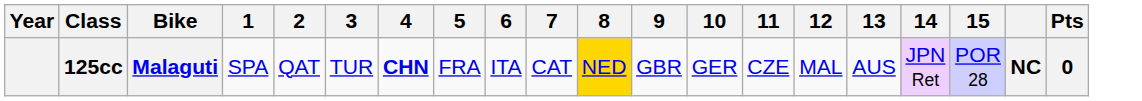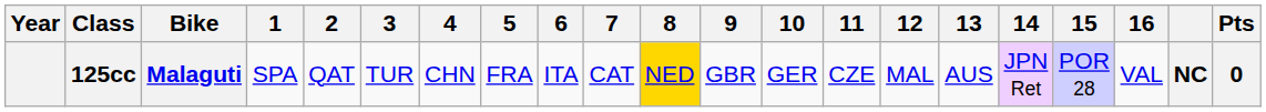 <table class="wikitable" style="text-align:center">
 <tr>
 <th>Year</th>
 <th>Class</th>
 <th>Bike</th>
 <th>1</th>
 <th>2</th>
 <th>3</th>
 <th>4</th>
 <th>5</th>
 <th>6</th>
 <th>7</th>
 <th>8</th>
 <th>9</th>
 <th>10</th>
 <th>11</th>
 <th>12</th>
 <th>13</th>
 <th>14</th>
 <th>15</th>
+<th>16</th>
 <th></th>
 <th>Pts</th>
 </tr>
 <tr>
 <th align="left"></th>
 <th align="left">125cc</th>
 <th align="left"><a href='#'>Malaguti</a></th>
 <td><a href='#'>SPA</a></td>
 <td><a href='#'>QAT</a></td>
 <td><a href='#'>TUR</a></td>
-<td><strong><a href='#'>CHN</a></strong></td>
+<td><a href='#'>CHN</a></td>
 <td><a href='#'>FRA</a></td>
 <td><a href='#'>ITA</a></td>
 <td><a href='#'>CAT</a></td>
 <td style="background: gold;"><a href='#'>NED</a></td>
 <td><a href='#'>GBR</a></td>
 <td><a href='#'>GER</a></td>
 <td><a href='#'>CZE</a></td>
 <td><a href='#'>MAL</a></td>
 <td><a href='#'>AUS</a></td>
 <td style="background:#efcfff;"><a href='#'>JPN</a><br><small>Ret</small></td>
 <td style="background:#CFCFFF;"><a href='#'>POR</a><br><small>28</small></td>
+<td><a href='#'>VAL</a></td>
 <th>NC</th>
 <th>0</th>
 </tr>
 </table>
